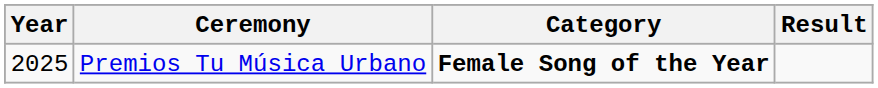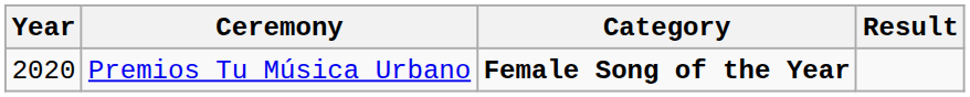 <table class="wikitable plainrowheaders">
 <tr>
 <th scope="col">Year</th>
 <th scope="col">Ceremony</th>
 <th scope="col">Category</th>
 <th scope="col">Result</th>
 </tr>
 <tr>
-<td rowspan="1">2025</td>
+<td rowspan="1">2020</td>
 <td><a href='#'>Premios Tu Música Urbano</a></td>
 <td><strong>Female Song of the Year</strong></td>
 <td></td>
 </tr>
 </table>
